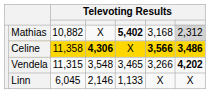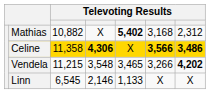 <table class="wikitable" style="text-align:center; font-size: 100%">
 <tr>
 <th colspan="2" rowspan="2"></th>
 <th colspan="7">Televoting Results</th>
 </tr>
 <tr>
 <th></th>
 <th></th>
 <th></th>
 <th></th>
 <th></th>
 </tr>
 <tr>
 <th rowspan="4"></th>
 <td style="text-align:left; background-color:#f2f2f2"> Mathias</td>
 <td>10,882</td>
 <td>X</td>
 <td><strong>5,402</strong></td>
 <td>3,168</td>
-<td style="background: lightgrey;">2,312</td>
+<td>2,312</td>
 </tr>
 <tr style="background:gold;">
 <td style="text-align:left; background-color:#f2f2f2"> Celine</td>
 <td>11,358</td>
 <td><strong>4,306</strong></td>
 <td>X</td>
 <td><strong>3,566</strong></td>
 <td><strong>3,486</strong></td>
 </tr>
 <tr>
 <td style="text-align:left; background-color:#f2f2f2"> Vendela</td>
-<td>11,315</td>
+<td>11,215</td>
 <td>3,548</td>
 <td>3,465</td>
 <td>3,266</td>
 <td><strong>4,202</strong></td>
 </tr>
 <tr>
 <td style="text-align:left; background-color:#f2f2f2"> Linn</td>
-<td>6,045</td>
+<td>6,545</td>
 <td>2,146</td>
 <td>1,133</td>
 <td>X</td>
 <td>X</td>
 </tr>
 </table>
